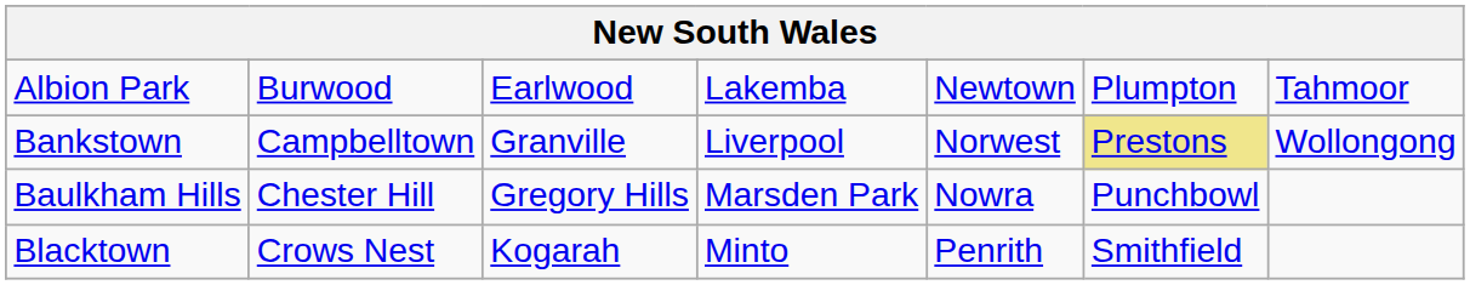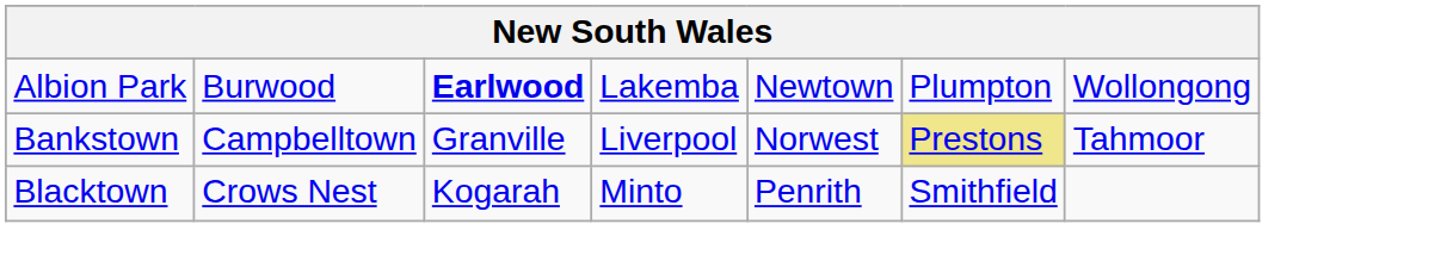 <table class="wikitable">
 <tr>
 <th colspan="7">New South Wales</th>
 </tr>
 <tr>
 <td><a href='#'>Albion Park</a></td>
 <td><a href='#'>Burwood</a></td>
-<td><a href='#'>Earlwood</a></td>
+<td><strong><a href='#'>Earlwood</a></strong></td>
 <td><a href='#'>Lakemba</a></td>
 <td><a href='#'>Newtown</a></td>
 <td><a href='#'>Plumpton</a></td>
-<td><a href='#'>Tahmoor</a></td>
+<td><a href='#'>Wollongong</a></td>
 </tr>
 <tr>
 <td><a href='#'>Bankstown</a></td>
 <td><a href='#'>Campbelltown</a></td>
 <td><a href='#'>Granville</a></td>
 <td><a href='#'>Liverpool</a></td>
 <td><a href='#'>Norwest</a></td>
 <td style="background: khaki;"><a href='#'>Prestons</a></td>
-<td><a href='#'>Wollongong</a></td>
-</tr>
-<tr>
-<td><a href='#'>Baulkham Hills</a></td>
-<td><a href='#'>Chester Hill</a></td>
-<td><a href='#'>Gregory Hills</a></td>
-<td><a href='#'>Marsden Park</a></td>
-<td><a href='#'>Nowra</a></td>
-<td><a href='#'>Punchbowl</a></td>
-<td></td>
+<td><a href='#'>Tahmoor</a></td>
 </tr>
 <tr>
 <td><a href='#'>Blacktown</a></td>
 <td><a href='#'>Crows Nest</a></td>
 <td><a href='#'>Kogarah</a></td>
 <td><a href='#'>Minto</a></td>
 <td><a href='#'>Penrith</a></td>
 <td><a href='#'>Smithfield</a></td>
 <td></td>
 </tr>
 </table>
